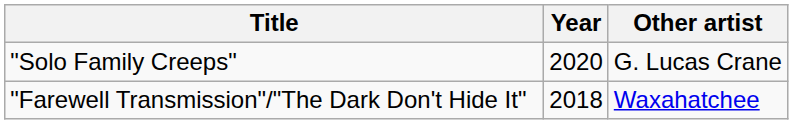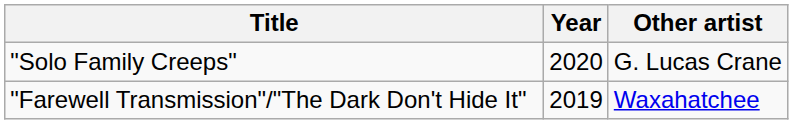 <table class="wikitable">
 <tr>
 <th scope="col" style="width:22em;">Title</th>
 <th scope="col">Year</th>
 <th scope="col">Other artist</th>
 </tr>
 <tr>
 <td>"Solo Family Creeps"</td>
 <td>2020</td>
 <td>G. Lucas Crane</td>
 </tr>
 <tr>
 <td>"Farewell Transmission"/"The Dark Don't Hide It"</td>
-<td>2018</td>
+<td>2019</td>
 <td><a href='#'>Waxahatchee</a></td>
 </tr>
 </table>
